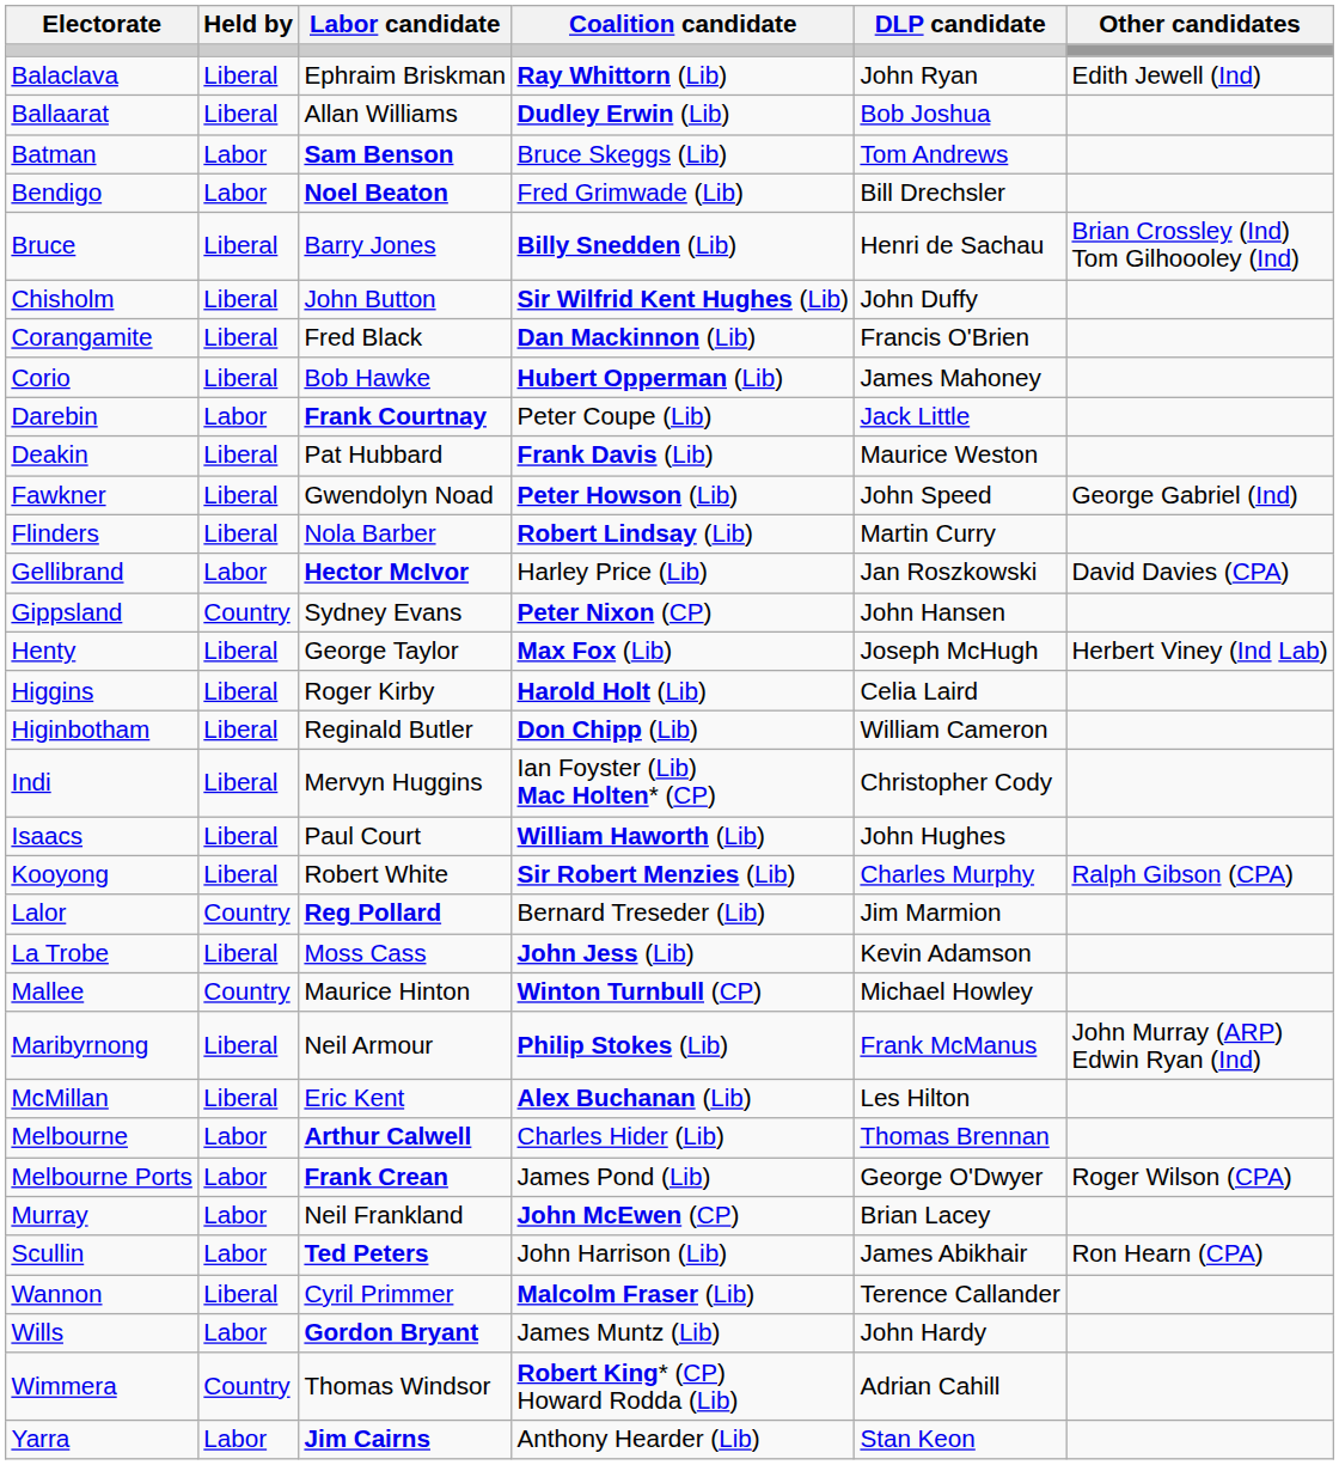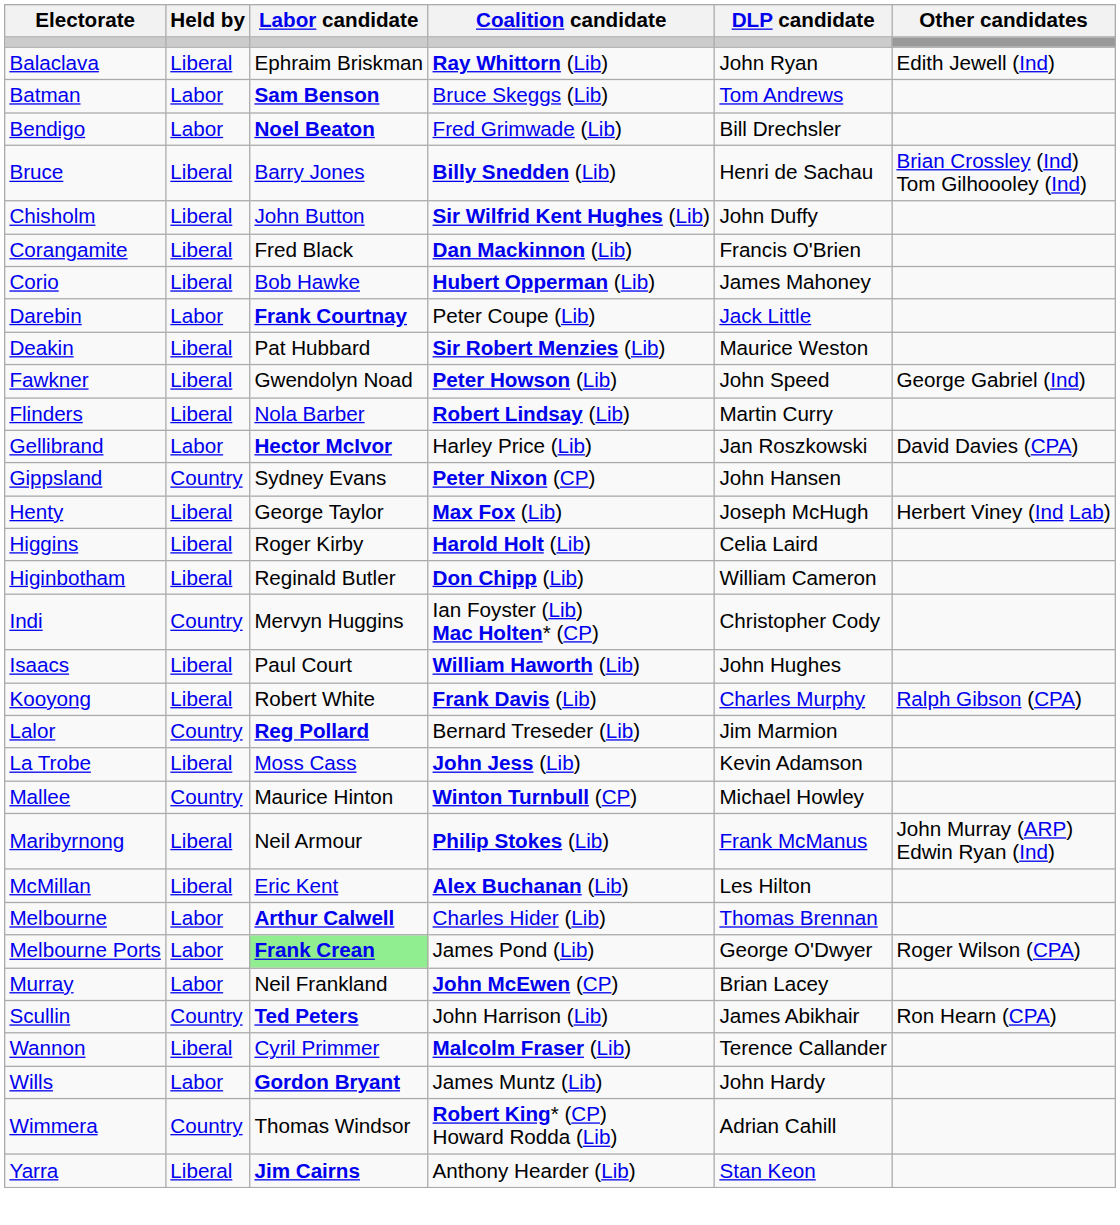 <table class="wikitable">
 <tr>
 <th>Electorate</th>
 <th>Held by</th>
 <th><a href='#'>Labor</a> candidate</th>
 <th><a href='#'>Coalition</a> candidate</th>
 <th><a href='#'>DLP</a> candidate</th>
 <th>Other candidates</th>
 </tr>
 <tr bgcolor="#cccccc">
 <td></td>
 <td></td>
 <td></td>
 <td></td>
 <td></td>
 <td bgcolor="#999999"></td>
 </tr>
 <tr>
 <td><a href='#'>Balaclava</a></td>
 <td><a href='#'>Liberal</a></td>
 <td>Ephraim Briskman</td>
 <td><strong><a href='#'>Ray Whittorn</a></strong> (<a href='#'>Lib</a>)</td>
 <td>John Ryan</td>
 <td>Edith Jewell (<a href='#'>Ind</a>)</td>
-</tr>
-<tr>
-<td><a href='#'>Ballaarat</a></td>
-<td><a href='#'>Liberal</a></td>
-<td>Allan Williams</td>
-<td><strong><a href='#'>Dudley Erwin</a></strong> (<a href='#'>Lib</a>)</td>
-<td><a href='#'>Bob Joshua</a></td>
-<td></td>
 </tr>
 <tr>
 <td><a href='#'>Batman</a></td>
 <td><a href='#'>Labor</a></td>
 <td><strong><a href='#'>Sam Benson</a></strong></td>
 <td><a href='#'>Bruce Skeggs</a> (<a href='#'>Lib</a>)</td>
 <td><a href='#'>Tom Andrews</a></td>
 <td></td>
 </tr>
 <tr>
 <td><a href='#'>Bendigo</a></td>
 <td><a href='#'>Labor</a></td>
 <td><strong><a href='#'>Noel Beaton</a></strong></td>
 <td><a href='#'>Fred Grimwade</a> (<a href='#'>Lib</a>)</td>
 <td>Bill Drechsler</td>
 <td></td>
 </tr>
 <tr>
 <td><a href='#'>Bruce</a></td>
 <td><a href='#'>Liberal</a></td>
 <td><a href='#'>Barry Jones</a></td>
 <td><strong><a href='#'>Billy Snedden</a></strong> (<a href='#'>Lib</a>)</td>
 <td>Henri de Sachau</td>
 <td><a href='#'>Brian Crossley</a> (<a href='#'>Ind</a>)<br>Tom Gilhoooley (<a href='#'>Ind</a>)</td>
 </tr>
 <tr>
 <td><a href='#'>Chisholm</a></td>
 <td><a href='#'>Liberal</a></td>
 <td><a href='#'>John Button</a></td>
 <td><strong><a href='#'>Sir Wilfrid Kent Hughes</a></strong> (<a href='#'>Lib</a>)</td>
 <td>John Duffy</td>
 <td></td>
 </tr>
 <tr>
 <td><a href='#'>Corangamite</a></td>
 <td><a href='#'>Liberal</a></td>
 <td>Fred Black</td>
 <td><strong><a href='#'>Dan Mackinnon</a></strong> (<a href='#'>Lib</a>)</td>
 <td>Francis O'Brien</td>
 <td></td>
 </tr>
 <tr>
 <td><a href='#'>Corio</a></td>
 <td><a href='#'>Liberal</a></td>
 <td><a href='#'>Bob Hawke</a></td>
 <td><strong><a href='#'>Hubert Opperman</a></strong> (<a href='#'>Lib</a>)</td>
 <td>James Mahoney</td>
 <td></td>
 </tr>
 <tr>
 <td><a href='#'>Darebin</a></td>
 <td><a href='#'>Labor</a></td>
 <td><strong><a href='#'>Frank Courtnay</a></strong></td>
 <td>Peter Coupe (<a href='#'>Lib</a>)</td>
 <td><a href='#'>Jack Little</a></td>
 <td></td>
 </tr>
 <tr>
 <td><a href='#'>Deakin</a></td>
 <td><a href='#'>Liberal</a></td>
 <td>Pat Hubbard</td>
-<td><strong><a href='#'>Frank Davis</a></strong> (<a href='#'>Lib</a>)</td>
+<td><strong><a href='#'>Sir Robert Menzies</a></strong> (<a href='#'>Lib</a>)</td>
 <td>Maurice Weston</td>
 <td></td>
 </tr>
 <tr>
 <td><a href='#'>Fawkner</a></td>
 <td><a href='#'>Liberal</a></td>
 <td>Gwendolyn Noad</td>
 <td><strong><a href='#'>Peter Howson</a></strong> (<a href='#'>Lib</a>)</td>
 <td>John Speed</td>
 <td>George Gabriel (<a href='#'>Ind</a>)</td>
 </tr>
 <tr>
 <td><a href='#'>Flinders</a></td>
 <td><a href='#'>Liberal</a></td>
 <td><a href='#'>Nola Barber</a></td>
 <td><strong><a href='#'>Robert Lindsay</a></strong> (<a href='#'>Lib</a>)</td>
 <td>Martin Curry</td>
 <td></td>
 </tr>
 <tr>
 <td><a href='#'>Gellibrand</a></td>
 <td><a href='#'>Labor</a></td>
 <td><strong><a href='#'>Hector McIvor</a></strong></td>
 <td>Harley Price (<a href='#'>Lib</a>)</td>
 <td>Jan Roszkowski</td>
 <td>David Davies (<a href='#'>CPA</a>)</td>
 </tr>
 <tr>
 <td><a href='#'>Gippsland</a></td>
 <td><a href='#'>Country</a></td>
 <td>Sydney Evans</td>
 <td><strong><a href='#'>Peter Nixon</a></strong> (<a href='#'>CP</a>)</td>
 <td>John Hansen</td>
 <td></td>
 </tr>
 <tr>
 <td><a href='#'>Henty</a></td>
 <td><a href='#'>Liberal</a></td>
 <td>George Taylor</td>
 <td><strong><a href='#'>Max Fox</a></strong> (<a href='#'>Lib</a>)</td>
 <td>Joseph McHugh</td>
 <td>Herbert Viney (<a href='#'>Ind</a> <a href='#'>Lab</a>)</td>
 </tr>
 <tr>
 <td><a href='#'>Higgins</a></td>
 <td><a href='#'>Liberal</a></td>
 <td>Roger Kirby</td>
 <td><strong><a href='#'>Harold Holt</a></strong> (<a href='#'>Lib</a>)</td>
 <td>Celia Laird</td>
 <td></td>
 </tr>
 <tr>
 <td><a href='#'>Higinbotham</a></td>
 <td><a href='#'>Liberal</a></td>
 <td>Reginald Butler</td>
 <td><strong><a href='#'>Don Chipp</a></strong> (<a href='#'>Lib</a>)</td>
 <td>William Cameron</td>
 <td></td>
 </tr>
 <tr>
 <td><a href='#'>Indi</a></td>
-<td><a href='#'>Liberal</a></td>
+<td><a href='#'>Country</a></td>
 <td>Mervyn Huggins</td>
 <td>Ian Foyster (<a href='#'>Lib</a>)<br><strong><a href='#'>Mac Holten</a></strong>* (<a href='#'>CP</a>)</td>
 <td>Christopher Cody</td>
 <td></td>
 </tr>
 <tr>
 <td><a href='#'>Isaacs</a></td>
 <td><a href='#'>Liberal</a></td>
 <td>Paul Court</td>
 <td><strong><a href='#'>William Haworth</a></strong> (<a href='#'>Lib</a>)</td>
 <td>John Hughes</td>
 <td></td>
 </tr>
 <tr>
 <td><a href='#'>Kooyong</a></td>
 <td><a href='#'>Liberal</a></td>
 <td>Robert White</td>
-<td><strong><a href='#'>Sir Robert Menzies</a></strong> (<a href='#'>Lib</a>)</td>
+<td><strong><a href='#'>Frank Davis</a></strong> (<a href='#'>Lib</a>)</td>
 <td><a href='#'>Charles Murphy</a></td>
 <td><a href='#'>Ralph Gibson</a> (<a href='#'>CPA</a>)</td>
 </tr>
 <tr>
 <td><a href='#'>Lalor</a></td>
 <td><a href='#'>Country</a></td>
 <td><strong><a href='#'>Reg Pollard</a></strong></td>
 <td>Bernard Treseder (<a href='#'>Lib</a>)</td>
 <td>Jim Marmion</td>
 <td></td>
 </tr>
 <tr>
 <td><a href='#'>La Trobe</a></td>
 <td><a href='#'>Liberal</a></td>
 <td><a href='#'>Moss Cass</a></td>
 <td><strong><a href='#'>John Jess</a></strong> (<a href='#'>Lib</a>)</td>
 <td>Kevin Adamson</td>
 <td></td>
 </tr>
 <tr>
 <td><a href='#'>Mallee</a></td>
 <td><a href='#'>Country</a></td>
 <td>Maurice Hinton</td>
 <td><strong><a href='#'>Winton Turnbull</a></strong> (<a href='#'>CP</a>)</td>
 <td>Michael Howley</td>
 <td></td>
 </tr>
 <tr>
 <td><a href='#'>Maribyrnong</a></td>
 <td><a href='#'>Liberal</a></td>
 <td>Neil Armour</td>
 <td><strong><a href='#'>Philip Stokes</a></strong> (<a href='#'>Lib</a>)</td>
 <td><a href='#'>Frank McManus</a></td>
 <td>John Murray (<a href='#'>ARP</a>)<br>Edwin Ryan (<a href='#'>Ind</a>)</td>
 </tr>
 <tr>
 <td><a href='#'>McMillan</a></td>
 <td><a href='#'>Liberal</a></td>
 <td><a href='#'>Eric Kent</a></td>
 <td><strong><a href='#'>Alex Buchanan</a></strong> (<a href='#'>Lib</a>)</td>
 <td>Les Hilton</td>
 <td></td>
 </tr>
 <tr>
 <td><a href='#'>Melbourne</a></td>
 <td><a href='#'>Labor</a></td>
 <td><strong><a href='#'>Arthur Calwell</a></strong></td>
 <td><a href='#'>Charles Hider</a> (<a href='#'>Lib</a>)</td>
 <td><a href='#'>Thomas Brennan</a></td>
 <td></td>
 </tr>
 <tr>
 <td><a href='#'>Melbourne Ports</a></td>
 <td><a href='#'>Labor</a></td>
-<td><strong><a href='#'>Frank Crean</a></strong></td>
+<td style="background: lightgreen;"><strong><a href='#'>Frank Crean</a></strong></td>
 <td>James Pond (<a href='#'>Lib</a>)</td>
 <td>George O'Dwyer</td>
 <td>Roger Wilson (<a href='#'>CPA</a>)</td>
 </tr>
 <tr>
 <td><a href='#'>Murray</a></td>
 <td><a href='#'>Labor</a></td>
 <td>Neil Frankland</td>
 <td><strong><a href='#'>John McEwen</a></strong> (<a href='#'>CP</a>)</td>
 <td>Brian Lacey</td>
 <td></td>
 </tr>
 <tr>
 <td><a href='#'>Scullin</a></td>
-<td><a href='#'>Labor</a></td>
+<td><a href='#'>Country</a></td>
 <td><strong><a href='#'>Ted Peters</a></strong></td>
 <td>John Harrison (<a href='#'>Lib</a>)</td>
 <td>James Abikhair</td>
 <td>Ron Hearn (<a href='#'>CPA</a>)</td>
 </tr>
 <tr>
 <td><a href='#'>Wannon</a></td>
 <td><a href='#'>Liberal</a></td>
 <td><a href='#'>Cyril Primmer</a></td>
 <td><strong><a href='#'>Malcolm Fraser</a></strong> (<a href='#'>Lib</a>)</td>
 <td>Terence Callander</td>
 <td></td>
 </tr>
 <tr>
 <td><a href='#'>Wills</a></td>
 <td><a href='#'>Labor</a></td>
 <td><strong><a href='#'>Gordon Bryant</a></strong></td>
 <td>James Muntz (<a href='#'>Lib</a>)</td>
 <td>John Hardy</td>
 <td></td>
 </tr>
 <tr>
 <td><a href='#'>Wimmera</a></td>
 <td><a href='#'>Country</a></td>
 <td>Thomas Windsor</td>
 <td><strong><a href='#'>Robert King</a></strong>* (<a href='#'>CP</a>)<br>Howard Rodda (<a href='#'>Lib</a>)</td>
 <td>Adrian Cahill</td>
 <td></td>
 </tr>
 <tr>
 <td><a href='#'>Yarra</a></td>
-<td><a href='#'>Labor</a></td>
+<td><a href='#'>Liberal</a></td>
 <td><strong><a href='#'>Jim Cairns</a></strong></td>
 <td>Anthony Hearder (<a href='#'>Lib</a>)</td>
 <td><a href='#'>Stan Keon</a></td>
 <td></td>
 </tr>
 </table>
